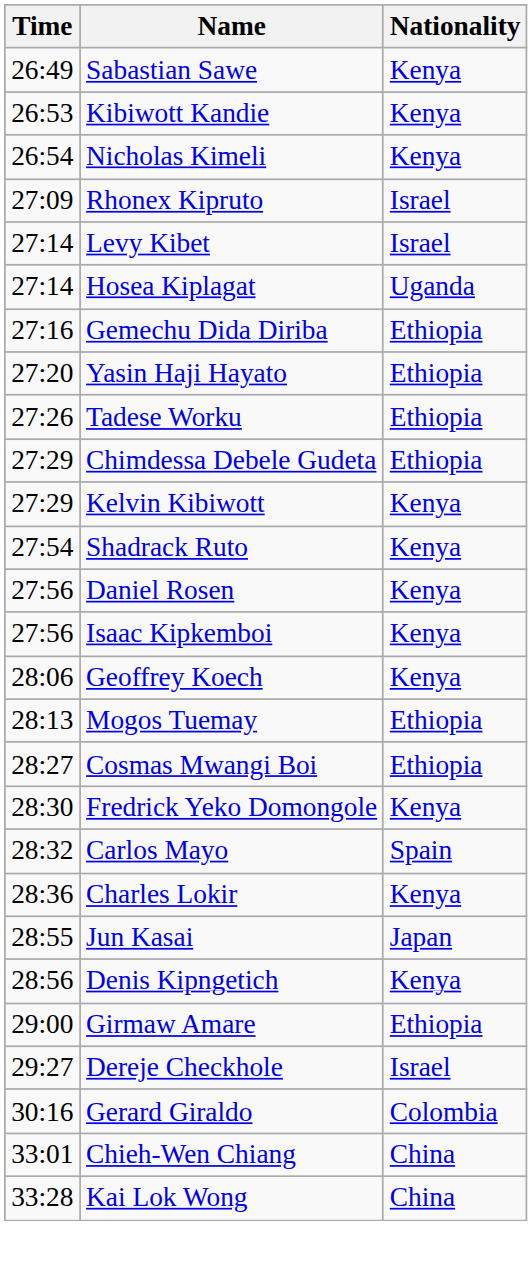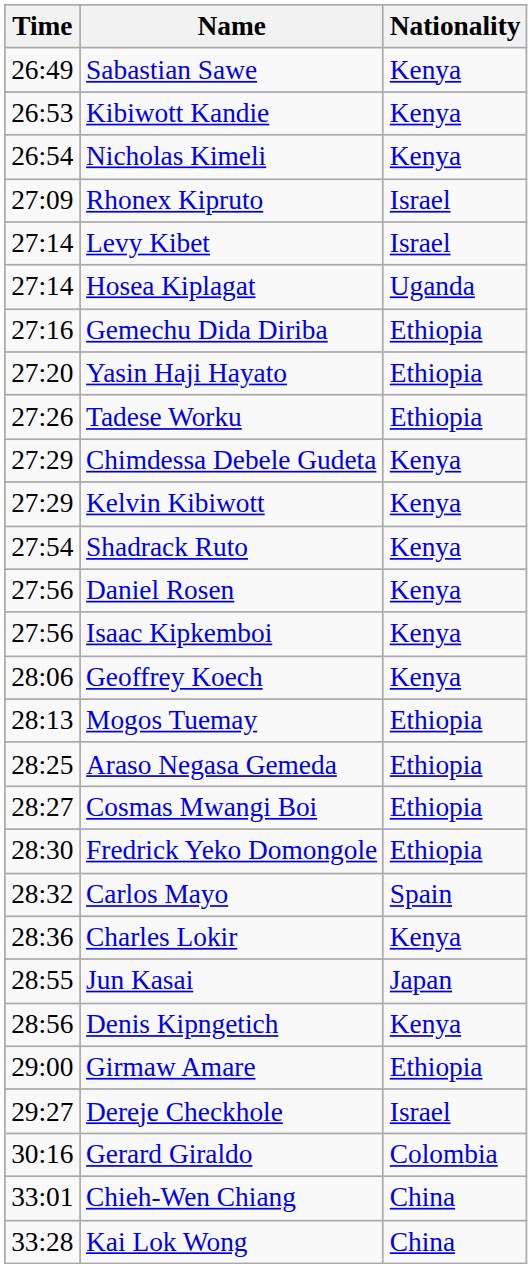 <table class="wikitable mw-collapsible mw-collapsed">
 <tr>
 <th>Time</th>
 <th>Name</th>
 <th>Nationality</th>
 </tr>
 <tr>
 <td>26:49</td>
 <td><a href='#'>Sabastian Sawe</a></td>
 <td><a href='#'>Kenya</a></td>
 </tr>
 <tr>
 <td>26:53</td>
 <td><a href='#'>Kibiwott Kandie</a></td>
 <td><a href='#'>Kenya</a></td>
 </tr>
 <tr>
 <td>26:54</td>
 <td><a href='#'>Nicholas Kimeli</a></td>
 <td><a href='#'>Kenya</a></td>
 </tr>
 <tr>
 <td>27:09</td>
 <td><a href='#'>Rhonex Kipruto</a></td>
 <td><a href='#'>Israel</a></td>
 </tr>
 <tr>
 <td>27:14</td>
 <td><a href='#'>Levy Kibet</a></td>
 <td><a href='#'>Israel</a></td>
 </tr>
 <tr>
 <td>27:14</td>
 <td><a href='#'>Hosea Kiplagat</a></td>
 <td><a href='#'>Uganda</a></td>
 </tr>
 <tr>
 <td>27:16</td>
 <td><a href='#'>Gemechu Dida Diriba</a></td>
 <td><a href='#'>Ethiopia</a></td>
 </tr>
 <tr>
 <td>27:20</td>
 <td><a href='#'>Yasin Haji Hayato</a></td>
 <td><a href='#'>Ethiopia</a></td>
 </tr>
 <tr>
 <td>27:26</td>
 <td><a href='#'>Tadese Worku</a></td>
 <td><a href='#'>Ethiopia</a></td>
 </tr>
 <tr>
 <td>27:29</td>
 <td><a href='#'>Chimdessa Debele Gudeta</a></td>
-<td><a href='#'>Ethiopia</a></td>
+<td><a href='#'>Kenya</a></td>
 </tr>
 <tr>
 <td>27:29</td>
 <td><a href='#'>Kelvin Kibiwott</a></td>
 <td><a href='#'>Kenya</a></td>
 </tr>
 <tr>
 <td>27:54</td>
 <td><a href='#'>Shadrack Ruto</a></td>
 <td><a href='#'>Kenya</a></td>
 </tr>
 <tr>
 <td>27:56</td>
 <td><a href='#'>Daniel Rosen</a></td>
 <td><a href='#'>Kenya</a></td>
 </tr>
 <tr>
 <td>27:56</td>
 <td><a href='#'>Isaac Kipkemboi</a></td>
 <td><a href='#'>Kenya</a></td>
 </tr>
 <tr>
 <td>28:06</td>
 <td><a href='#'>Geoffrey Koech</a></td>
 <td><a href='#'>Kenya</a></td>
 </tr>
 <tr>
 <td>28:13</td>
 <td><a href='#'>Mogos Tuemay</a></td>
 <td><a href='#'>Ethiopia</a></td>
 </tr>
 <tr>
+<td>28:25</td>
+<td><a href='#'>Araso Negasa Gemeda</a></td>
+<td><a href='#'>Ethiopia</a></td>
+</tr>
+<tr>
 <td>28:27</td>
 <td><a href='#'>Cosmas Mwangi Boi</a></td>
 <td><a href='#'>Ethiopia</a></td>
 </tr>
 <tr>
 <td>28:30</td>
 <td><a href='#'>Fredrick Yeko Domongole</a></td>
-<td><a href='#'>Kenya</a></td>
+<td><a href='#'>Ethiopia</a></td>
 </tr>
 <tr>
 <td>28:32</td>
 <td><a href='#'>Carlos Mayo</a></td>
 <td><a href='#'>Spain</a></td>
 </tr>
 <tr>
 <td>28:36</td>
 <td><a href='#'>Charles Lokir</a></td>
 <td><a href='#'>Kenya</a></td>
 </tr>
 <tr>
 <td>28:55</td>
 <td><a href='#'>Jun Kasai</a></td>
 <td><a href='#'>Japan</a></td>
 </tr>
 <tr>
 <td>28:56</td>
 <td><a href='#'>Denis Kipngetich</a></td>
 <td><a href='#'>Kenya</a></td>
 </tr>
 <tr>
 <td>29:00</td>
 <td><a href='#'>Girmaw Amare</a></td>
 <td><a href='#'>Ethiopia</a></td>
 </tr>
 <tr>
 <td>29:27</td>
 <td><a href='#'>Dereje Checkhole</a></td>
 <td><a href='#'>Israel</a></td>
 </tr>
 <tr>
 <td>30:16</td>
 <td><a href='#'>Gerard Giraldo</a></td>
 <td><a href='#'>Colombia</a></td>
 </tr>
 <tr>
 <td>33:01</td>
 <td><a href='#'>Chieh-Wen Chiang</a></td>
 <td><a href='#'>China</a></td>
 </tr>
 <tr>
 <td>33:28</td>
 <td><a href='#'>Kai Lok Wong</a></td>
 <td><a href='#'>China</a></td>
 </tr>
 </table>
